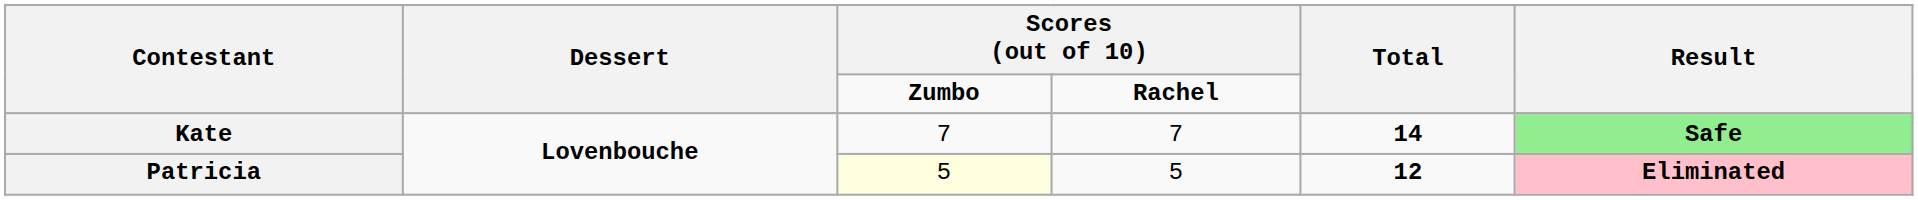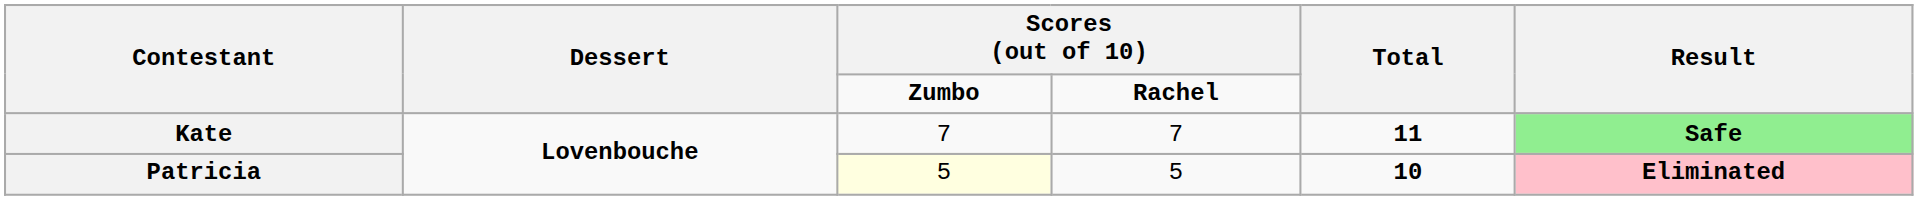 <table class="wikitable plainrowheaders" style="text-align:center; font-size:90%; width:80em;">
 <tr>
 <th rowspan="2">Contestant</th>
 <th rowspan="2">Dessert</th>
 <th colspan="2">Scores<br>(out of 10)</th>
 <th rowspan="2">Total<br></th>
 <th rowspan="2">Result</th>
 </tr>
 <tr>
 <td><strong>Zumbo</strong></td>
 <td><strong>Rachel</strong></td>
 </tr>
 <tr>
 <th>Kate</th>
 <td rowspan="2"><strong>Lovenbouche</strong><br></td>
 <td>7</td>
 <td>7</td>
-<td><strong>14</strong></td>
+<td><strong>11</strong></td>
 <td style="background:lightgreen;"><strong>Safe</strong></td>
 </tr>
 <tr>
 <th>Patricia</th>
 <td style="background: lightyellow;">5</td>
 <td>5</td>
-<td><strong>12</strong></td>
+<td><strong>10</strong></td>
 <td style="background:pink;"><strong>Eliminated</strong></td>
 </tr>
 </table>
